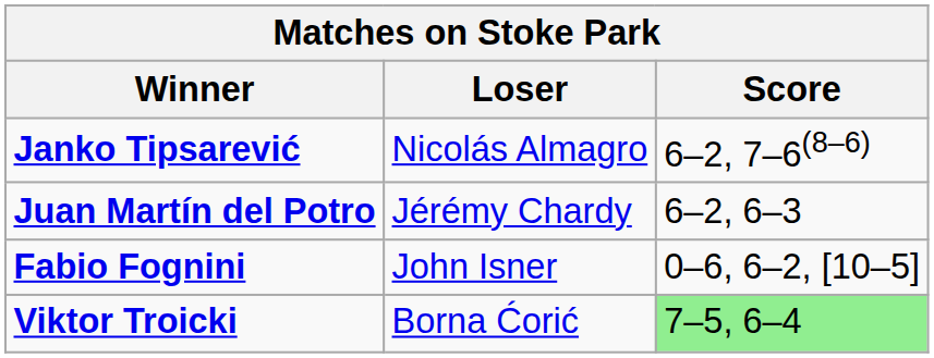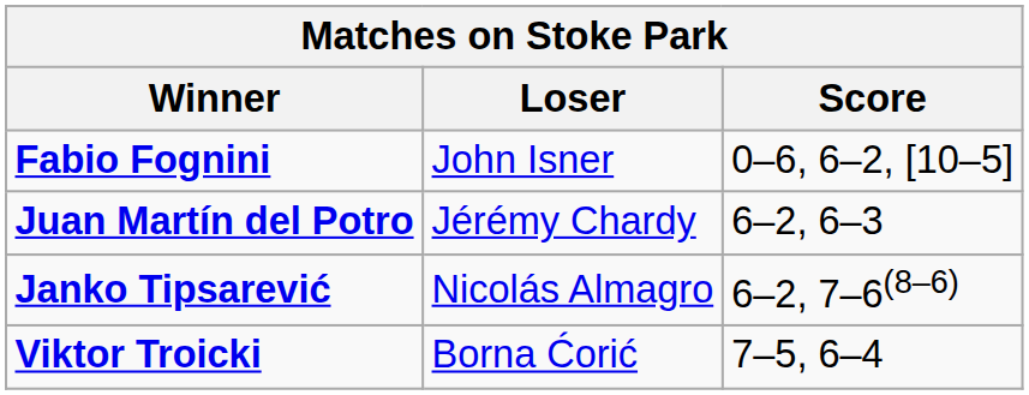 <table class="wikitable">
 <tr>
 <th colspan=3>Matches on Stoke Park</th>
 </tr>
 <tr>
 <th>Winner</th>
 <th>Loser</th>
 <th>Score</th>
 </tr>
 <tr>
-<td><strong> <a href='#'>Janko Tipsarević</a></strong></td>
-<td> <a href='#'>Nicolás Almagro</a></td>
-<td>6–2, 7–6<sup>(8–6)</sup></td>
+<td><strong> <a href='#'>Fabio Fognini</a></strong></td>
+<td> <a href='#'>John Isner</a></td>
+<td>0–6, 6–2, [10–5]</td>
 </tr>
 <tr>
 <td><strong> <a href='#'>Juan Martín del Potro</a></strong></td>
 <td> <a href='#'>Jérémy Chardy</a></td>
 <td>6–2, 6–3</td>
 </tr>
 <tr>
-<td><strong> <a href='#'>Fabio Fognini</a></strong></td>
-<td> <a href='#'>John Isner</a></td>
-<td>0–6, 6–2, [10–5]</td>
+<td><strong> <a href='#'>Janko Tipsarević</a></strong></td>
+<td> <a href='#'>Nicolás Almagro</a></td>
+<td>6–2, 7–6<sup>(8–6)</sup></td>
 </tr>
 <tr>
 <td><strong> <a href='#'>Viktor Troicki</a></strong></td>
 <td> <a href='#'>Borna Ćorić</a></td>
-<td style="background: lightgreen;">7–5, 6–4</td>
+<td>7–5, 6–4</td>
 </tr>
 </table>
